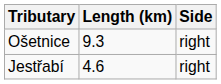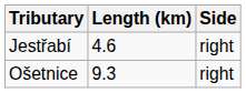 <table class="wikitable">
 <tr>
 <th>Tributary</th>
 <th>Length (km)</th>
 <th>Side</th>
 </tr>
 <tr>
+<td>Jestřabí</td>
+<td>4.6</td>
+<td>right</td>
+</tr>
+<tr>
 <td>Ošetnice</td>
 <td>9.3</td>
 <td>right</td>
 </tr>
-<tr>
-<td>Jestřabí</td>
-<td>4.6</td>
-<td>right</td>
-</tr>
 </table>
